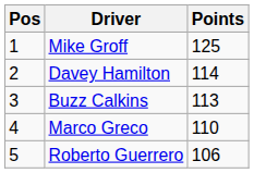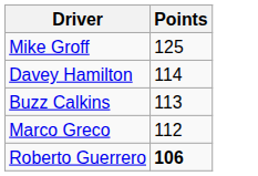 <table class="wikitable" style="font-size: 95%">
 <tr>
-<th>Pos</th>
 <th>Driver</th>
 <th>Points</th>
 </tr>
 <tr>
-<td>1</td>
 <td> <a href='#'>Mike Groff</a></td>
 <td>125</td>
 </tr>
 <tr>
-<td>2</td>
 <td> <a href='#'>Davey Hamilton</a></td>
 <td>114</td>
 </tr>
 <tr>
-<td>3</td>
 <td> <a href='#'>Buzz Calkins</a></td>
 <td>113</td>
 </tr>
 <tr>
-<td>4</td>
 <td> <a href='#'>Marco Greco</a></td>
-<td>110</td>
+<td>112</td>
 </tr>
 <tr>
-<td>5</td>
 <td> <a href='#'>Roberto Guerrero</a></td>
-<td>106</td>
+<td><strong>106</strong></td>
 </tr>
 </table>
